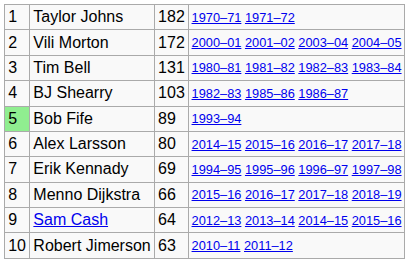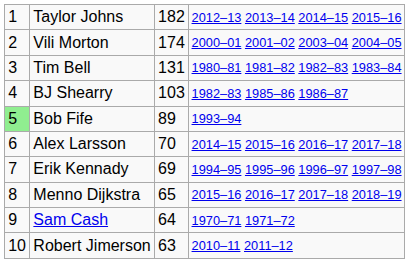 <table class="wikitable">
 <tr>
 </tr>
 <tr>
 <td>1</td>
 <td>Taylor Johns</td>
 <td>182</td>
-<td style="font-size:80%;"><a href='#'>1970–71</a> <a href='#'>1971–72</a></td>
+<td style="font-size:80%;"><a href='#'>2012–13</a> <a href='#'>2013–14</a> <a href='#'>2014–15</a> <a href='#'>2015–16</a></td>
 </tr>
 <tr>
 <td>2</td>
 <td>Vili Morton</td>
-<td>172</td>
+<td>174</td>
 <td style="font-size:80%;"><a href='#'>2000–01</a> <a href='#'>2001–02</a> <a href='#'>2003–04</a> <a href='#'>2004–05</a></td>
 </tr>
 <tr>
 <td>3</td>
 <td>Tim Bell</td>
 <td>131</td>
 <td style="font-size:80%;"><a href='#'>1980–81</a> <a href='#'>1981–82</a> <a href='#'>1982–83</a> <a href='#'>1983–84</a></td>
 </tr>
 <tr>
 <td>4</td>
 <td>BJ Shearry</td>
 <td>103</td>
 <td style="font-size:80%;"><a href='#'>1982–83</a> <a href='#'>1985–86</a> <a href='#'>1986–87</a></td>
 </tr>
 <tr>
 <td style="background: lightgreen;">5</td>
 <td>Bob Fife</td>
 <td>89</td>
 <td style="font-size:80%;"><a href='#'>1993–94</a></td>
 </tr>
 <tr>
 <td>6</td>
 <td>Alex Larsson</td>
-<td>80</td>
+<td>70</td>
 <td style="font-size:80%;"><a href='#'>2014–15</a> <a href='#'>2015–16</a> <a href='#'>2016–17</a> <a href='#'>2017–18</a></td>
 </tr>
 <tr>
 <td>7</td>
 <td>Erik Kennady</td>
 <td>69</td>
 <td style="font-size:80%;"><a href='#'>1994–95</a> <a href='#'>1995–96</a> <a href='#'>1996–97</a> <a href='#'>1997–98</a></td>
 </tr>
 <tr>
 <td>8</td>
 <td>Menno Dijkstra</td>
-<td>66</td>
+<td>65</td>
 <td style="font-size:80%;"><a href='#'>2015–16</a> <a href='#'>2016–17</a> <a href='#'>2017–18</a> <a href='#'>2018–19</a></td>
 </tr>
 <tr>
 <td>9</td>
 <td><a href='#'>Sam Cash</a></td>
 <td>64</td>
-<td style="font-size:80%;"><a href='#'>2012–13</a> <a href='#'>2013–14</a> <a href='#'>2014–15</a> <a href='#'>2015–16</a></td>
+<td style="font-size:80%;"><a href='#'>1970–71</a> <a href='#'>1971–72</a></td>
 </tr>
 <tr>
 <td>10</td>
 <td>Robert Jimerson</td>
 <td>63</td>
 <td style="font-size:80%;"><a href='#'>2010–11</a> <a href='#'>2011–12</a></td>
 </tr>
 </table>
